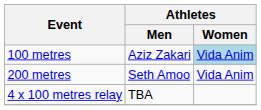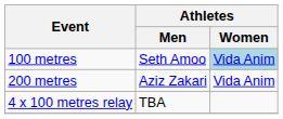 <table class=wikitable style="font-size:90%">
 <tr>
 <th rowspan=2>Event</th>
 <th colspan=2>Athletes</th>
 </tr>
 <tr>
 <th>Men</th>
 <th>Women</th>
 </tr>
 <tr>
 <td><a href='#'>100 metres</a></td>
-<td><a href='#'>Aziz Zakari</a></td>
+<td><a href='#'>Seth Amoo</a></td>
 <td style="background: lightblue;"><a href='#'>Vida Anim</a></td>
 </tr>
 <tr>
 <td><a href='#'>200 metres</a></td>
-<td><a href='#'>Seth Amoo</a></td>
+<td><a href='#'>Aziz Zakari</a></td>
 <td><a href='#'>Vida Anim</a></td>
 </tr>
 <tr>
 <td><a href='#'>4 x 100 metres relay</a></td>
 <td>TBA</td>
 <td></td>
 </tr>
 <tr>
 </tr>
 </table>
